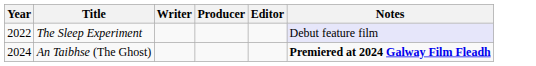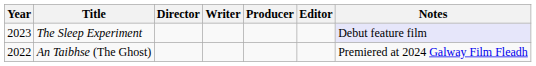 <table class="wikitable sortable">
 <tr>
 <th>Year</th>
 <th>Title</th>
+<th>Director</th>
 <th>Writer</th>
 <th>Producer</th>
 <th>Editor</th>
 <th class="unsortable">Notes</th>
 </tr>
 <tr>
-<td>2022</td>
+<td>2023</td>
 <td><em>The Sleep Experiment</em></td>
+<td></td>
 <td></td>
 <td></td>
 <td></td>
 <td style="background: lavender;">Debut feature film</td>
 </tr>
 <tr>
-<td>2024</td>
+<td>2022</td>
 <td><em>An Taibhse</em> (The Ghost)</td>
 <td></td>
 <td></td>
 <td></td>
-<td><strong>Premiered at 2024 <a href='#'>Galway Film Fleadh</a></strong></td>
+<td></td>
+<td>Premiered at 2024 <a href='#'>Galway Film Fleadh</a></td>
 </tr>
 </table>
